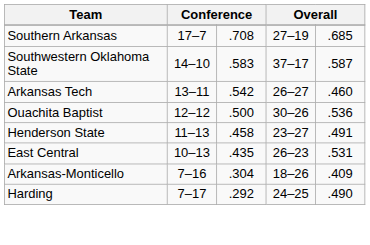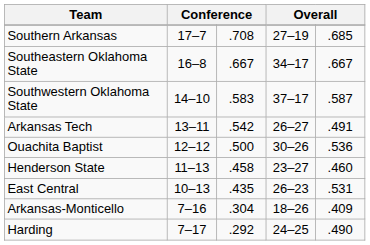 <table class="wikitable" style="text-align:center">
 <tr>
 <th>Team</th>
 <th colspan=2>Conference</th>
 <th colspan=2>Overall</th>
 </tr>
 <tr height=0>
 <td style="padding:0" width=200></td>
 <td style="padding:0" width=60></td>
 <td style="padding:0" width=60></td>
 <td style="padding:0" width=60></td>
 <td style="padding:0" width=60></td>
 </tr>
 <tr>
 <td align=left>Southern Arkansas</td>
 <td>17–7</td>
 <td>.708</td>
 <td>27–19</td>
 <td>.685</td>
 </tr>
 <tr>
+<td align=left>Southeastern Oklahoma State</td>
+<td>16–8</td>
+<td>.667</td>
+<td>34–17</td>
+<td>.667</td>
+</tr>
+<tr>
 <td align=left>Southwestern Oklahoma State</td>
 <td>14–10</td>
 <td>.583</td>
 <td>37–17</td>
 <td>.587</td>
 </tr>
 <tr>
 <td align=left>Arkansas Tech</td>
 <td>13–11</td>
 <td>.542</td>
 <td>26–27</td>
-<td>.460</td>
+<td>.491</td>
 </tr>
 <tr>
 <td align=left>Ouachita Baptist</td>
 <td>12–12</td>
 <td>.500</td>
 <td>30–26</td>
 <td>.536</td>
 </tr>
 <tr>
 <td align=left>Henderson State</td>
 <td>11–13</td>
 <td>.458</td>
 <td>23–27</td>
-<td>.491</td>
+<td>.460</td>
 </tr>
 <tr>
 <td align=left>East Central</td>
 <td>10–13</td>
 <td>.435</td>
 <td>26–23</td>
 <td>.531</td>
 </tr>
 <tr>
 <td align=left>Arkansas-Monticello</td>
 <td>7–16</td>
 <td>.304</td>
 <td>18–26</td>
 <td>.409</td>
 </tr>
 <tr>
 <td align=left>Harding</td>
 <td>7–17</td>
 <td>.292</td>
 <td>24–25</td>
 <td>.490</td>
 </tr>
 </table>
